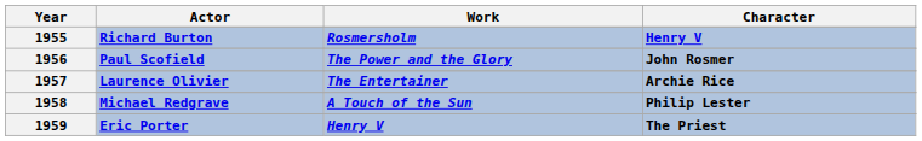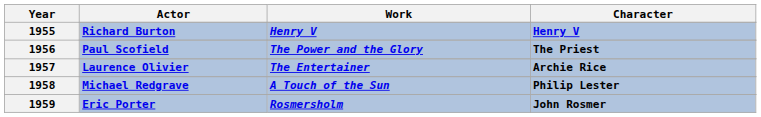 <table class="wikitable" style="width:70%;">
 <tr>
 <th style="width:10%;">Year</th>
 <th style="width:25%;">Actor</th>
 <th style="width:35%;">Work</th>
 <th style="width:30%;">Character</th>
 </tr>
 <tr>
 <th rowspan="2" align="center">1955</th>
 </tr>
 <tr style="background:#B0C4DE">
 <td><strong><a href='#'>Richard Burton</a></strong></td>
-<td><strong><em><a href='#'>Rosmersholm</a></em></strong></td>
+<td><em><a href='#'><strong>Henry V</strong></a></em></td>
 <td><a href='#'><strong>Henry V</strong></a></td>
 </tr>
 <tr>
 <th rowspan="2" align="center">1956</th>
 </tr>
 <tr style="background:#B0C4DE">
 <td><strong><a href='#'>Paul Scofield</a></strong></td>
 <td><strong><em><a href='#'>The Power and the Glory</a></em></strong></td>
-<td><strong>John Rosmer</strong></td>
+<td><strong>The Priest</strong></td>
 </tr>
 <tr>
 <th rowspan="2" align="center">1957</th>
 </tr>
 <tr style="background:#B0C4DE">
 <td><strong><a href='#'>Laurence Olivier</a></strong></td>
 <td><em><a href='#'><strong>The Entertainer</strong></a></em></td>
 <td><strong>Archie Rice</strong></td>
 </tr>
 <tr>
 <th rowspan="2" align="center">1958</th>
 </tr>
 <tr style="background:#B0C4DE">
 <td><strong><a href='#'>Michael Redgrave</a></strong></td>
 <td><em><a href='#'><strong>A Touch of the Sun</strong></a></em></td>
 <td><strong>Philip Lester</strong></td>
 </tr>
 <tr>
 <th rowspan="2" align="center">1959</th>
 </tr>
 <tr style="background:#B0C4DE">
 <td><strong><a href='#'>Eric Porter</a></strong></td>
-<td><em><a href='#'><strong>Henry V</strong></a></em></td>
-<td><strong>The Priest</strong></td>
+<td><strong><em><a href='#'>Rosmersholm</a></em></strong></td>
+<td><strong>John Rosmer</strong></td>
 </tr>
 </table>
